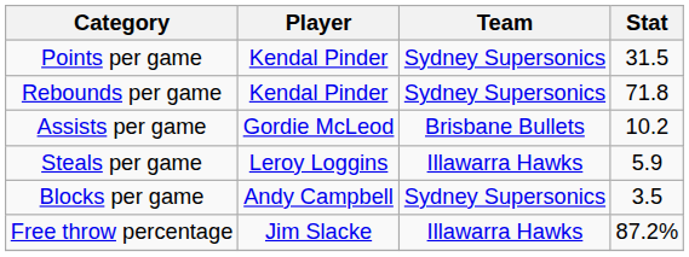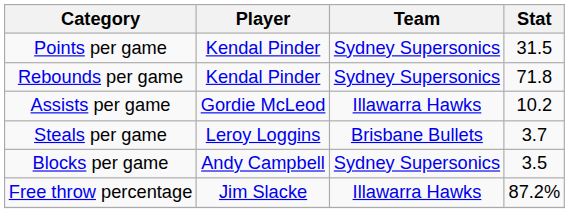 <table class="wikitable" style="text-align:center">
 <tr>
 <th>Category</th>
 <th>Player</th>
 <th>Team</th>
 <th>Stat</th>
 </tr>
 <tr>
 <td><a href='#'>Points</a> per game</td>
 <td><a href='#'>Kendal Pinder</a></td>
 <td><a href='#'>Sydney Supersonics</a></td>
 <td>31.5</td>
 </tr>
 <tr>
 <td><a href='#'>Rebounds</a> per game</td>
 <td><a href='#'>Kendal Pinder</a></td>
 <td><a href='#'>Sydney Supersonics</a></td>
 <td>71.8</td>
 </tr>
 <tr>
 <td><a href='#'>Assists</a> per game</td>
 <td><a href='#'>Gordie McLeod</a></td>
-<td><a href='#'>Brisbane Bullets</a></td>
+<td><a href='#'>Illawarra Hawks</a></td>
 <td>10.2</td>
 </tr>
 <tr>
 <td><a href='#'>Steals</a> per game</td>
 <td><a href='#'>Leroy Loggins</a></td>
-<td><a href='#'>Illawarra Hawks</a></td>
-<td>5.9</td>
+<td><a href='#'>Brisbane Bullets</a></td>
+<td>3.7</td>
 </tr>
 <tr>
 <td><a href='#'>Blocks</a> per game</td>
 <td><a href='#'>Andy Campbell</a></td>
 <td><a href='#'>Sydney Supersonics</a></td>
 <td>3.5</td>
 </tr>
 <tr>
 <td><a href='#'>Free throw</a> percentage</td>
 <td><a href='#'>Jim Slacke</a></td>
 <td><a href='#'>Illawarra Hawks</a></td>
 <td>87.2%</td>
 </tr>
 <tr>
 </tr>
 </table>
